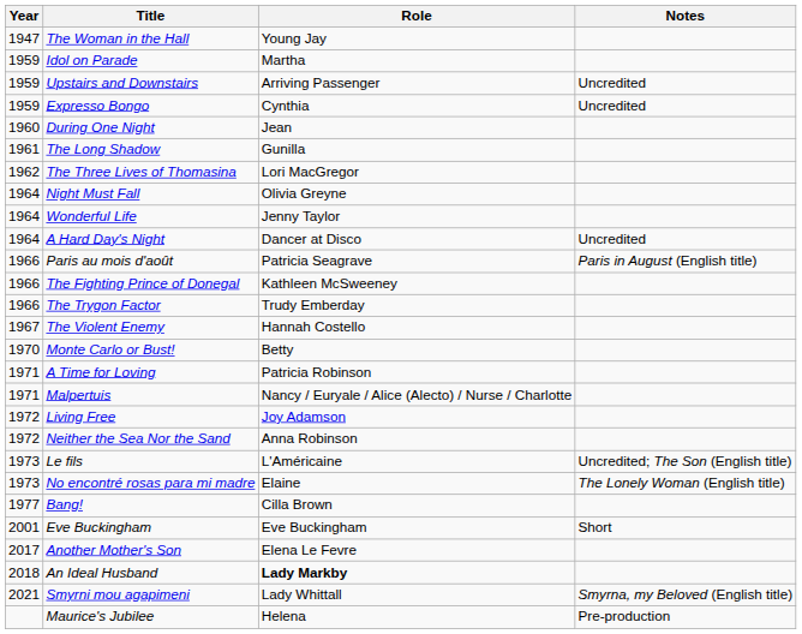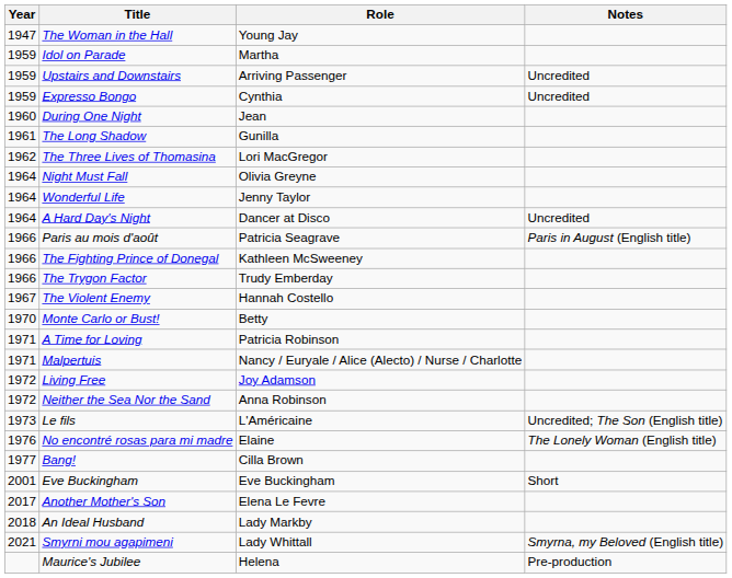 <table class="wikitable">
 <tr>
 <th>Year</th>
 <th>Title</th>
 <th>Role</th>
 <th>Notes</th>
 </tr>
 <tr>
 <td>1947</td>
 <td><em><a href='#'>The Woman in the Hall</a></em></td>
 <td>Young Jay</td>
 <td></td>
 </tr>
 <tr>
 <td>1959</td>
 <td><em><a href='#'>Idol on Parade</a></em></td>
 <td>Martha</td>
 <td></td>
 </tr>
 <tr>
 <td>1959</td>
 <td><em><a href='#'>Upstairs and Downstairs</a></em></td>
 <td>Arriving Passenger</td>
 <td>Uncredited</td>
 </tr>
 <tr>
 <td>1959</td>
 <td><em><a href='#'>Expresso Bongo</a></em></td>
 <td>Cynthia</td>
 <td>Uncredited</td>
 </tr>
 <tr>
 <td>1960</td>
 <td><em><a href='#'>During One Night</a></em></td>
 <td>Jean</td>
 <td></td>
 </tr>
 <tr>
 <td>1961</td>
 <td><em><a href='#'>The Long Shadow</a></em></td>
 <td>Gunilla</td>
 <td></td>
 </tr>
 <tr>
 <td>1962</td>
 <td><em><a href='#'>The Three Lives of Thomasina</a></em></td>
 <td>Lori MacGregor</td>
 <td></td>
 </tr>
 <tr>
 <td>1964</td>
 <td><em><a href='#'>Night Must Fall</a></em></td>
 <td>Olivia Greyne</td>
 <td></td>
 </tr>
 <tr>
 <td>1964</td>
 <td><em><a href='#'>Wonderful Life</a></em></td>
 <td>Jenny Taylor</td>
 <td></td>
 </tr>
 <tr>
 <td>1964</td>
 <td><em><a href='#'>A Hard Day's Night</a></em></td>
 <td>Dancer at Disco</td>
 <td>Uncredited</td>
 </tr>
 <tr>
 <td>1966</td>
 <td><em>Paris au mois d'août</em></td>
 <td>Patricia Seagrave</td>
 <td><em>Paris in August</em> (English title)</td>
 </tr>
 <tr>
 <td>1966</td>
 <td><em><a href='#'>The Fighting Prince of Donegal</a></em></td>
 <td>Kathleen McSweeney</td>
 <td></td>
 </tr>
 <tr>
 <td>1966</td>
 <td><em><a href='#'>The Trygon Factor</a></em></td>
 <td>Trudy Emberday</td>
 <td></td>
 </tr>
 <tr>
 <td>1967</td>
 <td><em><a href='#'>The Violent Enemy</a></em></td>
 <td>Hannah Costello</td>
 <td></td>
 </tr>
 <tr>
 <td>1970</td>
 <td><em><a href='#'>Monte Carlo or Bust!</a></em></td>
 <td>Betty</td>
 <td></td>
 </tr>
 <tr>
 <td>1971</td>
 <td><em><a href='#'>A Time for Loving</a></em></td>
 <td>Patricia Robinson</td>
 </tr>
 <tr>
 <td>1971</td>
 <td><em><a href='#'>Malpertuis</a></em></td>
 <td>Nancy / Euryale / Alice (Alecto) / Nurse / Charlotte</td>
 <td></td>
 </tr>
 <tr>
 <td>1972</td>
 <td><em><a href='#'>Living Free</a></em></td>
 <td><a href='#'>Joy Adamson</a></td>
 <td></td>
 </tr>
 <tr>
 <td>1972</td>
 <td><em><a href='#'>Neither the Sea Nor the Sand</a></em></td>
 <td>Anna Robinson</td>
 <td></td>
 </tr>
 <tr>
 <td>1973</td>
 <td><em>Le fils</em></td>
 <td>L'Américaine</td>
 <td>Uncredited; <em>The Son</em> (English title)</td>
 </tr>
 <tr>
-<td>1973</td>
+<td>1976</td>
 <td><em><a href='#'>No encontré rosas para mi madre</a></em></td>
 <td>Elaine</td>
 <td><em>The Lonely Woman</em> (English title)</td>
 </tr>
 <tr>
 <td>1977</td>
 <td><em><a href='#'>Bang!</a></em></td>
 <td>Cilla Brown</td>
 <td></td>
 </tr>
 <tr>
 <td>2001</td>
 <td><em>Eve Buckingham</em></td>
 <td>Eve Buckingham</td>
 <td>Short</td>
 </tr>
 <tr>
 <td>2017</td>
 <td><em><a href='#'>Another Mother's Son</a></em></td>
 <td>Elena Le Fevre</td>
 <td></td>
 </tr>
 <tr>
 <td>2018</td>
 <td><em>An Ideal Husband</em></td>
-<td><strong>Lady Markby</strong></td>
+<td>Lady Markby</td>
 <td></td>
 </tr>
 <tr>
 <td>2021</td>
 <td><em><a href='#'>Smyrni mou agapimeni</a></em></td>
 <td>Lady Whittall</td>
 <td><em>Smyrna, my Beloved</em> (English title)</td>
 </tr>
 <tr>
 <td></td>
 <td><em>Maurice's Jubilee</em></td>
 <td>Helena</td>
 <td>Pre-production</td>
 </tr>
 </table>
